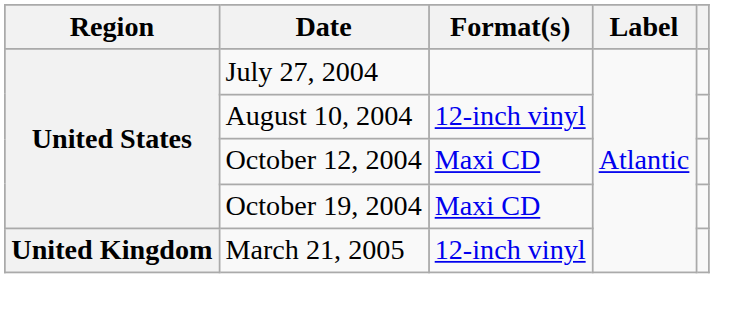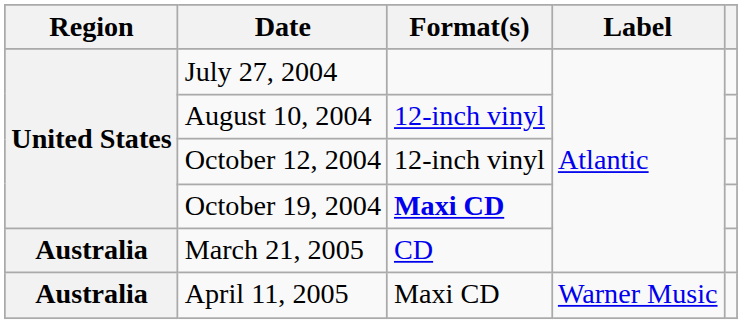 <table class="wikitable plainrowheaders">
 <tr>
 <th scope="col">Region</th>
 <th scope="col">Date</th>
 <th scope="col">Format(s)</th>
 <th scope="col">Label</th>
 <th scope="col"></th>
 </tr>
 <tr>
 <th scope="row" rowspan="4">United States</th>
 <td>July 27, 2004</td>
 <td></td>
 <td rowspan="5"><a href='#'>Atlantic</a></td>
 <td style="text-align:center;"></td>
 </tr>
 <tr>
 <td>August 10, 2004</td>
 <td><a href='#'>12-inch vinyl</a></td>
 <td></td>
 </tr>
 <tr>
 <td>October 12, 2004</td>
-<td><a href='#'>Maxi CD</a></td>
+<td>12-inch vinyl </td>
 <td></td>
 </tr>
 <tr>
 <td>October 19, 2004</td>
-<td><a href='#'>Maxi CD</a></td>
+<td><strong><a href='#'>Maxi CD</a></strong></td>
 <td></td>
 </tr>
 <tr>
-<th scope="row">United Kingdom</th>
+<th scope="row">Australia</th>
 <td>March 21, 2005</td>
-<td><a href='#'>12-inch vinyl</a></td>
+<td><a href='#'>CD</a></td>
+<td style="text-align:center;"></td>
+</tr>
+<tr>
+<th scope="row">Australia</th>
+<td>April 11, 2005</td>
+<td>Maxi CD</td>
+<td><a href='#'>Warner Music</a></td>
 <td style="text-align:center;"></td>
 </tr>
 </table>
